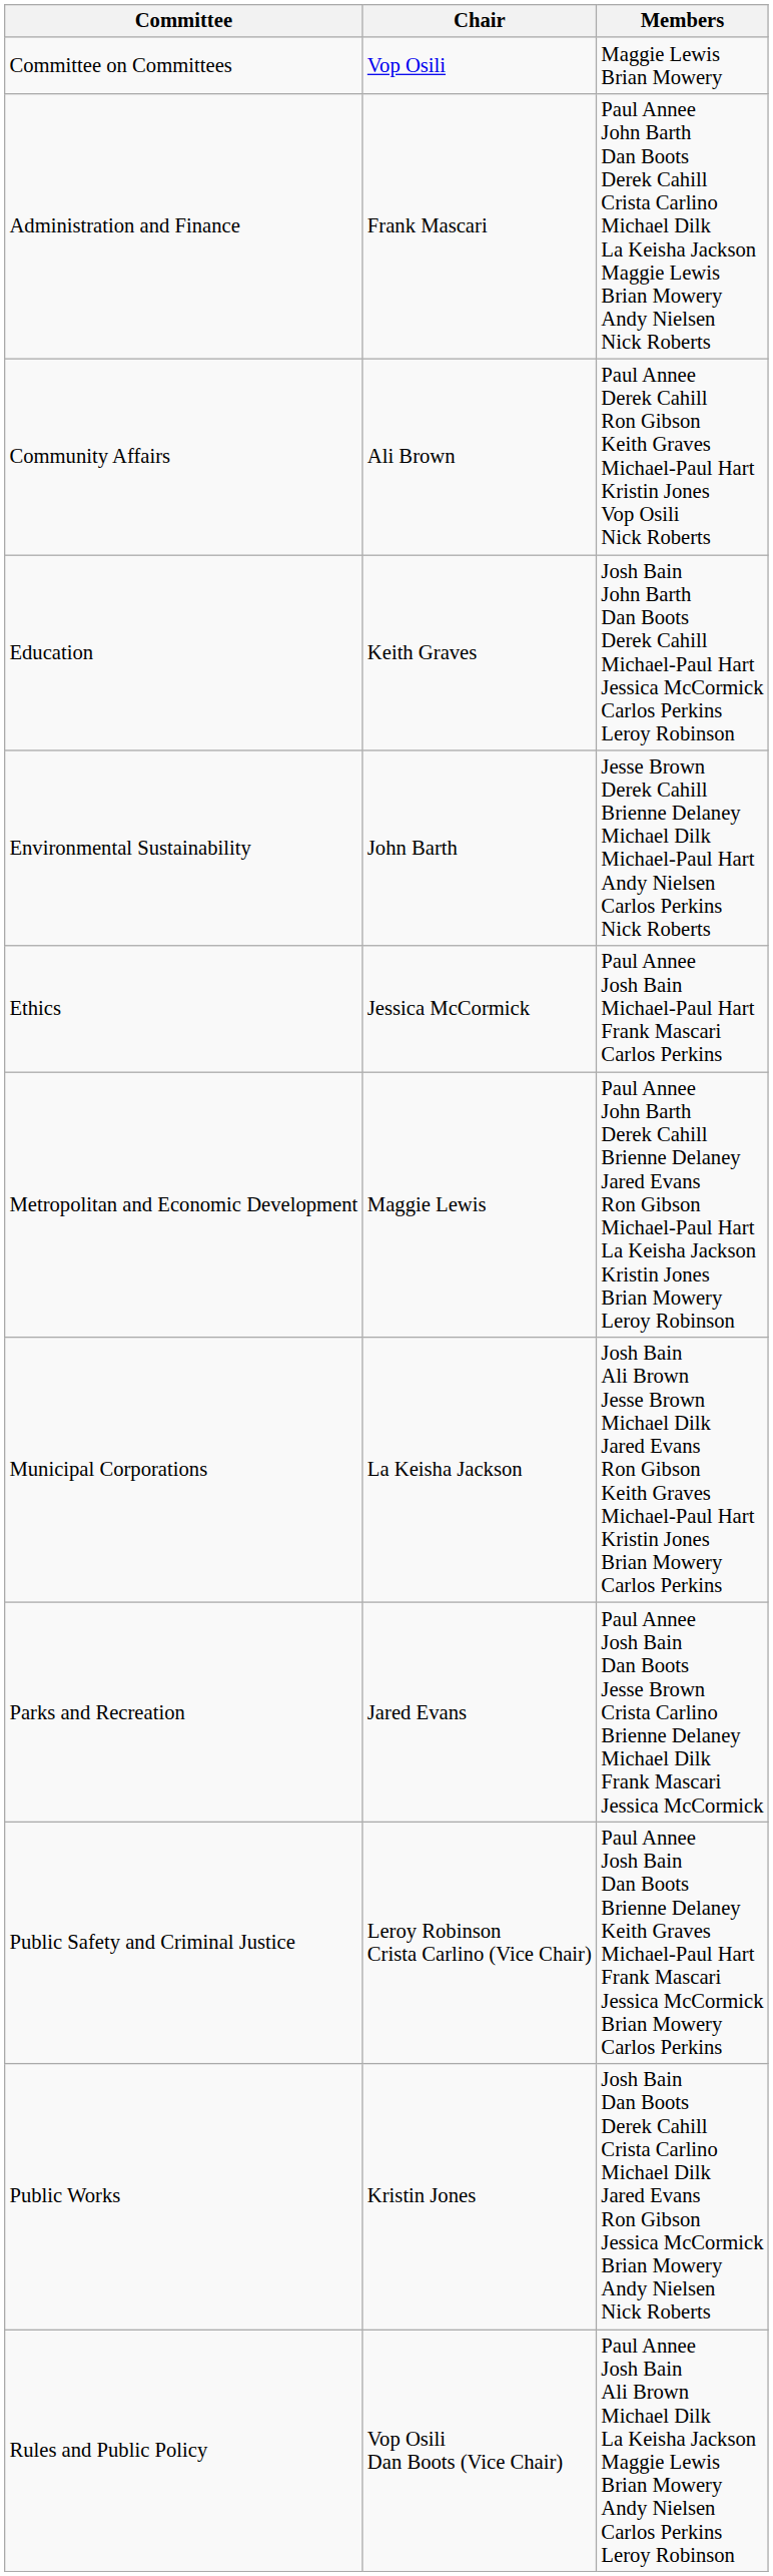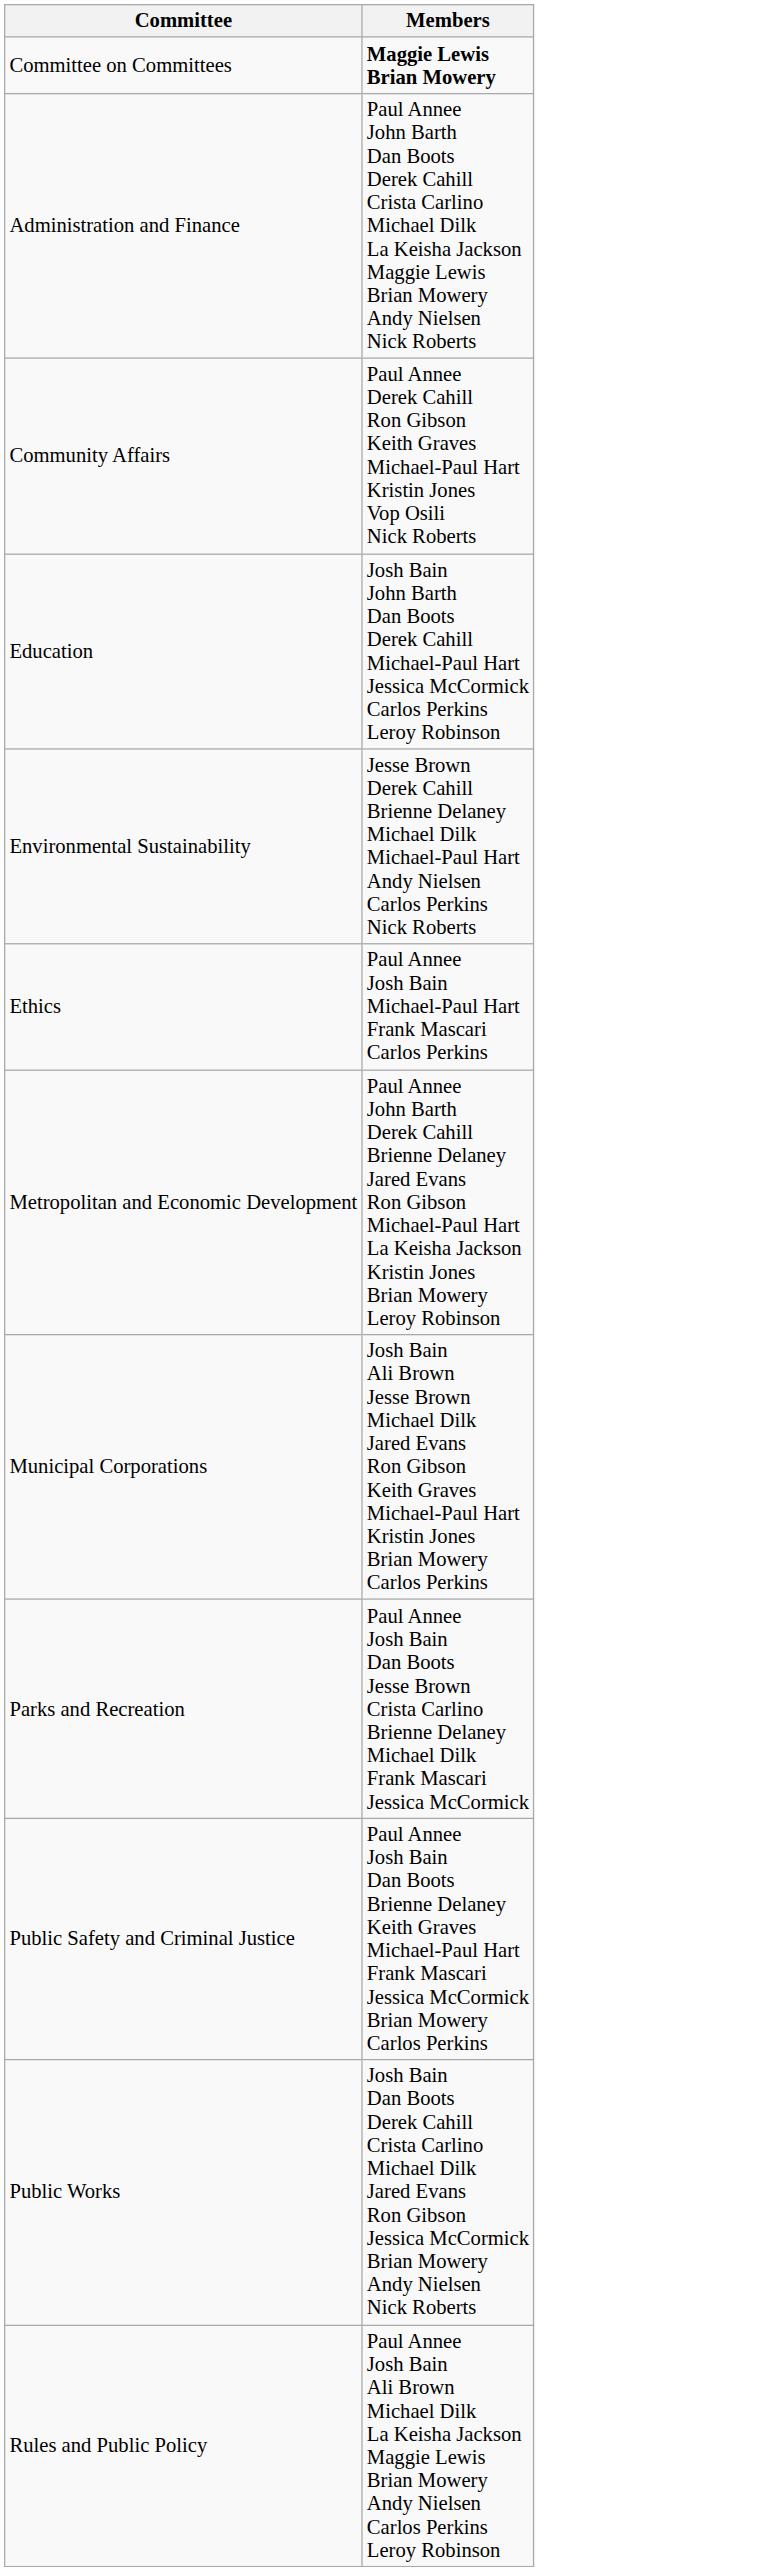 <table class="wikitable sortable mw-collapsible">
 <tr>
 <th>Committee</th>
-<th>Chair</th>
 <th>Members</th>
 </tr>
 <tr>
 <td>Committee on Committees</td>
-<td><a href='#'>Vop Osili</a></td>
-<td>Maggie Lewis<br>Brian Mowery</td>
+<td><strong>Maggie Lewis<br>Brian Mowery</strong></td>
 </tr>
 <tr>
 <td>Administration and Finance</td>
-<td>Frank Mascari</td>
 <td>Paul Annee<br>John Barth<br>Dan Boots<br>Derek Cahill<br>Crista Carlino<br>Michael Dilk<br>La Keisha Jackson<br>Maggie Lewis<br>Brian Mowery<br>Andy Nielsen<br>Nick Roberts</td>
 </tr>
 <tr>
 <td>Community Affairs</td>
-<td>Ali Brown</td>
 <td>Paul Annee<br>Derek Cahill<br>Ron Gibson<br>Keith Graves<br>Michael-Paul Hart<br>Kristin Jones<br>Vop Osili<br>Nick Roberts</td>
 </tr>
 <tr>
 <td>Education</td>
-<td>Keith Graves</td>
 <td>Josh Bain<br>John Barth<br>Dan Boots<br>Derek Cahill<br>Michael-Paul Hart<br>Jessica McCormick<br>Carlos Perkins<br>Leroy Robinson</td>
 </tr>
 <tr>
 <td>Environmental Sustainability</td>
-<td>John Barth</td>
 <td>Jesse Brown<br>Derek Cahill<br>Brienne Delaney<br>Michael Dilk<br>Michael-Paul Hart<br>Andy Nielsen<br>Carlos Perkins<br>Nick Roberts</td>
 </tr>
 <tr>
 <td>Ethics</td>
-<td>Jessica McCormick</td>
 <td>Paul Annee<br>Josh Bain<br>Michael-Paul Hart<br>Frank Mascari<br>Carlos Perkins</td>
 </tr>
 <tr>
 <td>Metropolitan and Economic Development</td>
-<td>Maggie Lewis</td>
 <td>Paul Annee<br>John Barth<br>Derek Cahill<br>Brienne Delaney<br>Jared Evans<br>Ron Gibson<br>Michael-Paul Hart<br>La Keisha Jackson<br>Kristin Jones<br>Brian Mowery<br>Leroy Robinson</td>
 </tr>
 <tr>
 <td>Municipal Corporations</td>
-<td>La Keisha Jackson</td>
 <td>Josh Bain<br>Ali Brown<br>Jesse Brown<br>Michael Dilk<br>Jared Evans<br>Ron Gibson<br>Keith Graves<br>Michael-Paul Hart<br>Kristin Jones<br>Brian Mowery<br>Carlos Perkins</td>
 </tr>
 <tr>
 <td>Parks and Recreation</td>
-<td>Jared Evans</td>
 <td>Paul Annee<br>Josh Bain<br>Dan Boots<br>Jesse Brown<br>Crista Carlino<br>Brienne Delaney<br>Michael Dilk<br>Frank Mascari<br>Jessica McCormick</td>
 </tr>
 <tr>
 <td>Public Safety and Criminal Justice</td>
-<td>Leroy Robinson <br>Crista Carlino (Vice Chair)</td>
 <td>Paul Annee<br>Josh Bain<br>Dan Boots<br>Brienne Delaney<br>Keith Graves<br>Michael-Paul Hart<br>Frank Mascari<br>Jessica McCormick<br>Brian Mowery<br>Carlos Perkins</td>
 </tr>
 <tr>
 <td>Public Works</td>
-<td>Kristin Jones</td>
 <td>Josh Bain<br>Dan Boots<br>Derek Cahill<br>Crista Carlino<br>Michael Dilk<br>Jared Evans<br>Ron Gibson<br>Jessica McCormick<br>Brian Mowery<br>Andy Nielsen<br>Nick Roberts</td>
 </tr>
 <tr>
 <td>Rules and Public Policy</td>
-<td>Vop Osili<br>Dan Boots (Vice Chair)</td>
 <td>Paul Annee<br>Josh Bain<br>Ali Brown<br>Michael Dilk<br>La Keisha Jackson<br>Maggie Lewis<br>Brian Mowery<br>Andy Nielsen<br>Carlos Perkins<br>Leroy Robinson</td>
 </tr>
 </table>
